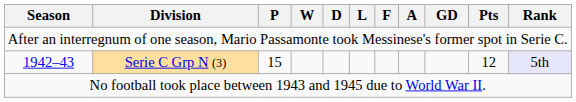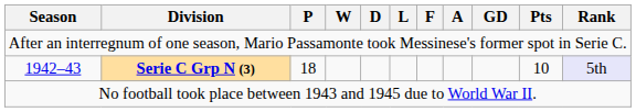 <table class="wikitable sortable" style="text-align:center;">
 <tr>
 <th>Season</th>
 <th class="unsortable">Division</th>
 <th>P</th>
 <th>W</th>
 <th>D</th>
 <th>L</th>
 <th>F</th>
 <th>A</th>
 <th>GD</th>
 <th>Pts</th>
 <th>Rank</th>
 </tr>
 <tr>
 <td colspan="11">After an interregnum of one season, Mario Passamonte took Messinese's former spot in Serie C.</td>
 </tr>
 <tr>
 <td><a href='#'>1942–43</a></td>
-<td bgcolor="#FFDF9F"><a href='#'>Serie C Grp N</a> <small>(3)</small></td>
-<td>15</td>
+<td bgcolor="#FFDF9F"><strong><a href='#'>Serie C Grp N</a> <small>(3)</small></strong></td>
+<td>18</td>
 <td></td>
 <td></td>
 <td></td>
 <td></td>
 <td></td>
 <td></td>
-<td>12</td>
+<td>10</td>
 <td style="background: lavender;">5th</td>
 </tr>
 <tr>
 <td colspan="11">No football took place between 1943 and 1945 due to <a href='#'>World War II</a>.</td>
 </tr>
 </table>
